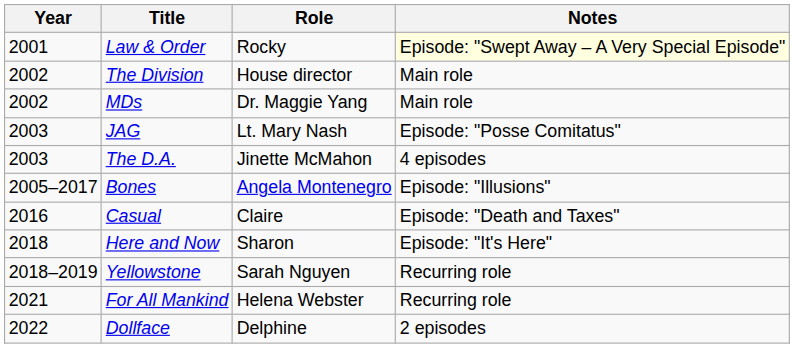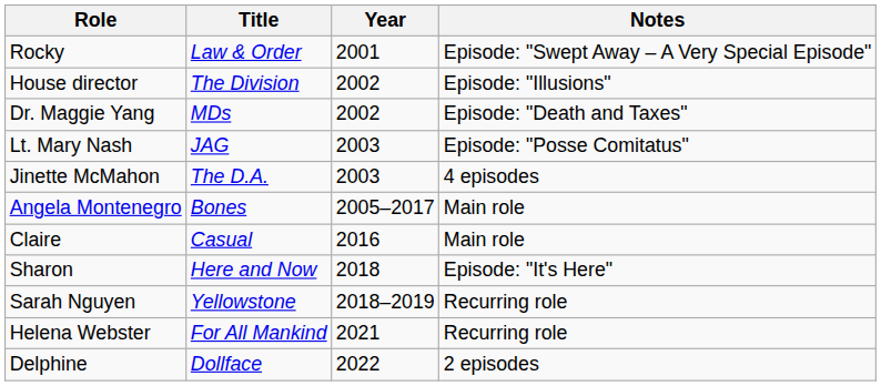 <table class="wikitable sortable">
 <tr>
+<th>Role</th>
+<th>Title</th>
 <th>Year</th>
-<th>Title</th>
-<th>Role</th>
 <th>Notes</th>
 </tr>
 <tr>
+<td>Rocky</td>
+<td><em><a href='#'>Law & Order</a></em></td>
 <td>2001</td>
-<td><em><a href='#'>Law & Order</a></em></td>
-<td>Rocky</td>
-<td style="background: lightyellow;">Episode: "Swept Away – A Very Special Episode"</td>
+<td>Episode: "Swept Away – A Very Special Episode"</td>
 </tr>
 <tr>
+<td>House director</td>
+<td><em><a href='#'>The Division</a></em></td>
 <td>2002</td>
-<td><em><a href='#'>The Division</a></em></td>
-<td>House director</td>
+<td>Episode: "Illusions"</td>
+</tr>
+<tr>
+<td>Dr. Maggie Yang</td>
+<td><em><a href='#'>MDs</a></em></td>
+<td>2002</td>
+<td>Episode: "Death and Taxes"</td>
+</tr>
+<tr>
+<td>Lt. Mary Nash</td>
+<td><em><a href='#'>JAG</a></em></td>
+<td>2003</td>
+<td>Episode: "Posse Comitatus"</td>
+</tr>
+<tr>
+<td>Jinette McMahon</td>
+<td><em><a href='#'>The D.A.</a></em></td>
+<td>2003</td>
+<td>4 episodes</td>
+</tr>
+<tr>
+<td><a href='#'>Angela Montenegro</a></td>
+<td><em><a href='#'>Bones</a></em></td>
+<td>2005–2017</td>
 <td>Main role</td>
 </tr>
 <tr>
-<td>2002</td>
-<td><em><a href='#'>MDs</a></em></td>
-<td>Dr. Maggie Yang</td>
+<td>Claire</td>
+<td><em><a href='#'>Casual</a></em></td>
+<td>2016</td>
 <td>Main role</td>
 </tr>
 <tr>
-<td>2003</td>
-<td><em><a href='#'>JAG</a></em></td>
-<td>Lt. Mary Nash</td>
-<td>Episode: "Posse Comitatus"</td>
-</tr>
-<tr>
-<td>2003</td>
-<td><em><a href='#'>The D.A.</a></em></td>
-<td>Jinette McMahon</td>
-<td>4 episodes</td>
-</tr>
-<tr>
-<td>2005–2017</td>
-<td><em><a href='#'>Bones</a></em></td>
-<td><a href='#'>Angela Montenegro</a></td>
-<td>Episode: "Illusions"</td>
-</tr>
-<tr>
-<td>2016</td>
-<td><em><a href='#'>Casual</a></em></td>
-<td>Claire</td>
-<td>Episode: "Death and Taxes"</td>
-</tr>
-<tr>
+<td>Sharon</td>
+<td><em><a href='#'>Here and Now</a></em></td>
 <td>2018</td>
-<td><em><a href='#'>Here and Now</a></em></td>
-<td>Sharon</td>
 <td>Episode: "It's Here"</td>
 </tr>
 <tr>
+<td>Sarah Nguyen</td>
+<td><em><a href='#'>Yellowstone</a></em></td>
 <td>2018–2019</td>
-<td><em><a href='#'>Yellowstone</a></em></td>
-<td>Sarah Nguyen</td>
 <td>Recurring role</td>
 </tr>
 <tr>
+<td>Helena Webster</td>
+<td><em><a href='#'>For All Mankind</a></em></td>
 <td>2021</td>
-<td><em><a href='#'>For All Mankind</a></em></td>
-<td>Helena Webster</td>
 <td>Recurring role</td>
 </tr>
 <tr>
+<td>Delphine</td>
+<td><em><a href='#'>Dollface</a></em></td>
 <td>2022</td>
-<td><em><a href='#'>Dollface</a></em></td>
-<td>Delphine</td>
 <td>2 episodes</td>
 </tr>
 </table>
